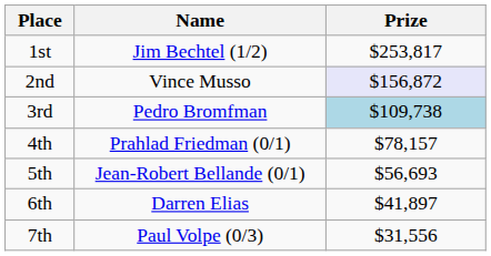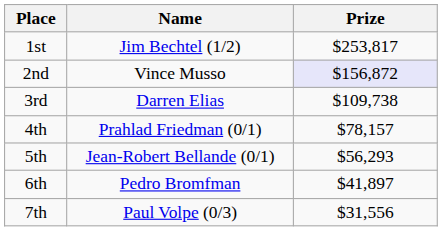 <table class="wikitable">
 <tr>
 <th width="50">Place</th>
 <th width="200">Name</th>
 <th width="125">Prize</th>
 </tr>
 <tr>
 <td align = "center">1st</td>
 <td align = "center"><a href='#'>Jim Bechtel</a> (1/2)</td>
 <td align = "center">$253,817</td>
 </tr>
 <tr>
 <td align = "center">2nd</td>
 <td align = "center">Vince Musso</td>
 <td align = "center" style="background: lavender;">$156,872</td>
 </tr>
 <tr>
 <td align = "center">3rd</td>
-<td align = "center"><a href='#'>Pedro Bromfman</a></td>
-<td align = "center" style="background: lightblue;">$109,738</td>
+<td align = "center"><a href='#'>Darren Elias</a></td>
+<td align = "center">$109,738</td>
 </tr>
 <tr>
 <td align = "center">4th</td>
 <td align = "center"><a href='#'>Prahlad Friedman</a> (0/1)</td>
 <td align = "center">$78,157</td>
 </tr>
 <tr>
 <td align = "center">5th</td>
 <td align = "center"><a href='#'>Jean-Robert Bellande</a> (0/1)</td>
-<td align = "center">$56,693</td>
+<td align = "center">$56,293</td>
 </tr>
 <tr>
 <td align = "center">6th</td>
-<td align = "center"><a href='#'>Darren Elias</a></td>
+<td align = "center"><a href='#'>Pedro Bromfman</a></td>
 <td align = "center">$41,897</td>
 </tr>
 <tr>
 <td align = "center">7th</td>
 <td align = "center"><a href='#'>Paul Volpe</a> (0/3)</td>
 <td align = "center">$31,556</td>
 </tr>
 </table>
